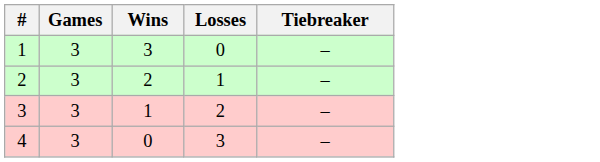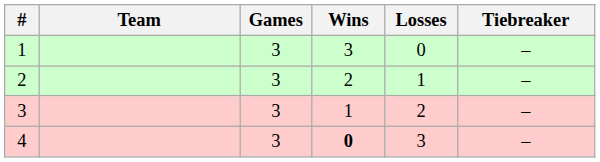 <table class=wikitable style="text-align:center; font-size:90%">
 <tr>
 <th width=20>#</th>
+<th width=150>Team</th>
 <th width=50>Games</th>
 <th width=50>Wins</th>
 <th width=50>Losses</th>
 <th width=100>Tiebreaker</th>
 </tr>
 <tr bgcolor="#cfc">
 <td>1</td>
+<td align=left></td>
 <td>3</td>
 <td>3</td>
 <td>0</td>
 <td>–</td>
 </tr>
 <tr bgcolor="#cfc">
 <td>2</td>
+<td align=left></td>
 <td>3</td>
 <td>2</td>
 <td>1</td>
 <td>–</td>
 </tr>
 <tr bgcolor="#fcc">
 <td>3</td>
+<td align=left></td>
 <td>3</td>
 <td>1</td>
 <td>2</td>
 <td>–</td>
 </tr>
 <tr bgcolor="#fcc">
 <td>4</td>
+<td align=left></td>
 <td>3</td>
-<td>0</td>
+<td><strong>0</strong></td>
 <td>3</td>
 <td>–</td>
 </tr>
 </table>
